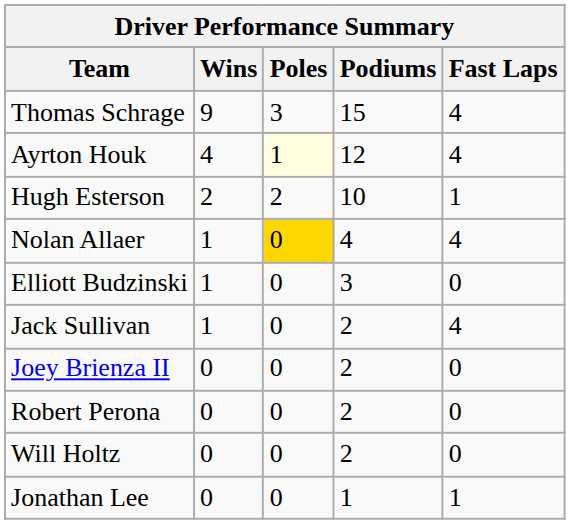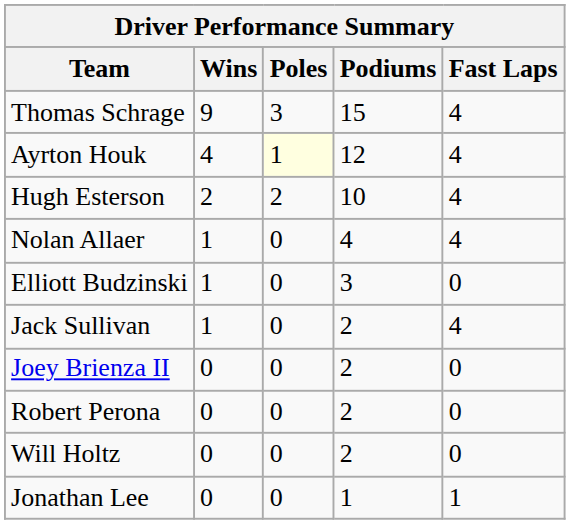 <table class="wikitable sortable" style="font-size:85%;">
 <tr>
 <th colspan="5">Driver Performance Summary</th>
 </tr>
 <tr>
 <th>Team</th>
 <th>Wins</th>
 <th>Poles</th>
 <th>Podiums</th>
 <th>Fast Laps</th>
 </tr>
 <tr>
 <td> Thomas Schrage</td>
 <td>9</td>
 <td>3</td>
 <td>15</td>
 <td>4</td>
 </tr>
 <tr>
 <td> Ayrton Houk</td>
 <td>4</td>
 <td style="background: lightyellow;">1</td>
 <td>12</td>
 <td>4</td>
 </tr>
 <tr>
 <td> Hugh Esterson</td>
 <td>2</td>
 <td>2</td>
 <td>10</td>
-<td>1</td>
+<td>4</td>
 </tr>
 <tr>
 <td> Nolan Allaer</td>
 <td>1</td>
-<td style="background: gold;">0</td>
+<td>0</td>
 <td>4</td>
 <td>4</td>
 </tr>
 <tr>
 <td> Elliott Budzinski</td>
 <td>1</td>
 <td>0</td>
 <td>3</td>
 <td>0</td>
 </tr>
 <tr>
 <td> Jack Sullivan</td>
 <td>1</td>
 <td>0</td>
 <td>2</td>
 <td>4</td>
 </tr>
 <tr>
 <td> <a href='#'>Joey Brienza II</a></td>
 <td>0</td>
 <td>0</td>
 <td>2</td>
 <td>0</td>
 </tr>
 <tr>
 <td> Robert Perona</td>
 <td>0</td>
 <td>0</td>
 <td>2</td>
 <td>0</td>
 </tr>
 <tr>
 <td> Will Holtz</td>
 <td>0</td>
 <td>0</td>
 <td>2</td>
 <td>0</td>
 </tr>
 <tr>
 <td> Jonathan Lee</td>
 <td>0</td>
 <td>0</td>
 <td>1</td>
 <td>1</td>
 </tr>
 </table>
